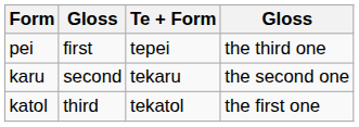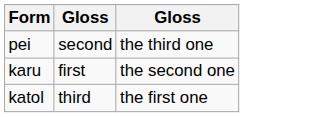 <table class="wikitable">
 <tr>
 <th>Form</th>
 <th>Gloss</th>
-<th>Te + Form</th>
 <th>Gloss</th>
 </tr>
 <tr>
 <td>pei</td>
-<td>first</td>
-<td>tepei</td>
+<td>second</td>
 <td>the third one</td>
 </tr>
 <tr>
 <td>karu</td>
-<td>second</td>
-<td>tekaru</td>
+<td>first</td>
 <td>the second one</td>
 </tr>
 <tr>
 <td>katol</td>
 <td>third</td>
-<td>tekatol</td>
 <td>the first one</td>
 </tr>
 </table>
